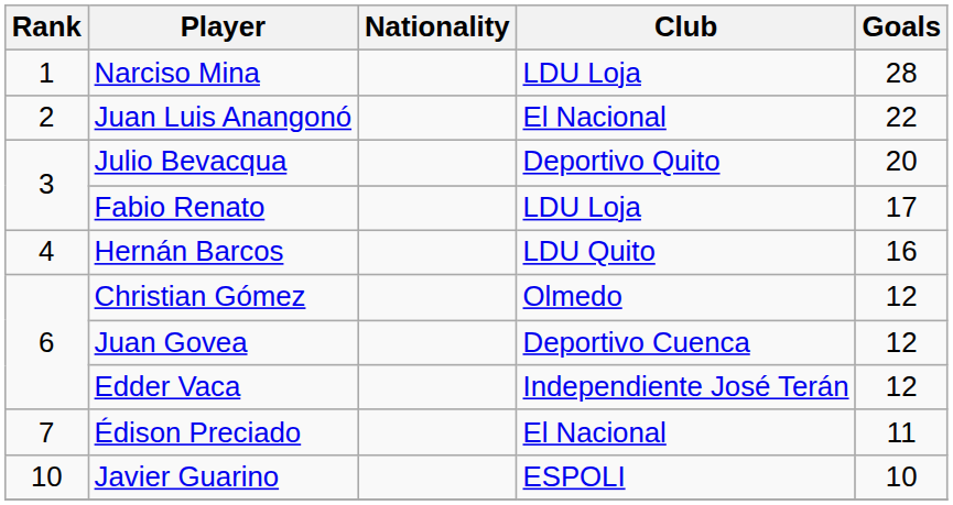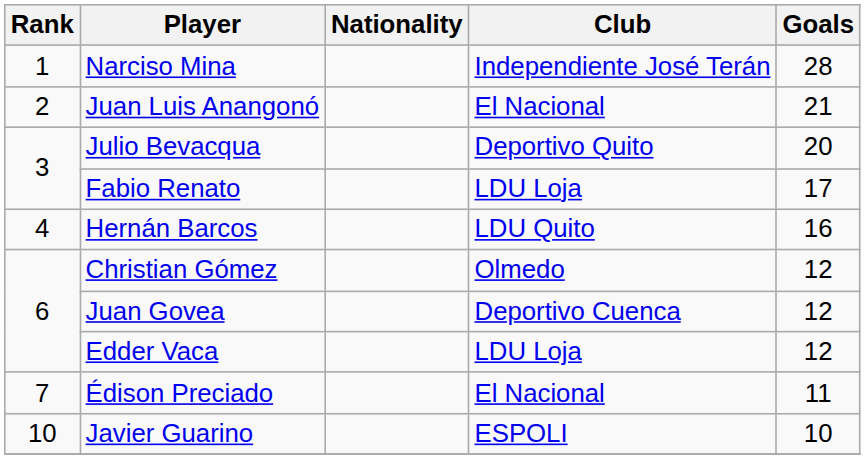 <table class="wikitable" border="1">
 <tr>
 <th>Rank</th>
 <th>Player</th>
 <th>Nationality</th>
 <th>Club</th>
 <th>Goals</th>
 </tr>
 <tr>
 <td align=center rowspan=1>1</td>
 <td><a href='#'>Narciso Mina</a></td>
 <td></td>
-<td><a href='#'>LDU Loja</a></td>
+<td><a href='#'>Independiente José Terán</a></td>
 <td align=center>28</td>
 </tr>
 <tr>
 <td align=center rowspan=1>2</td>
 <td><a href='#'>Juan Luis Anangonó</a></td>
 <td></td>
 <td><a href='#'>El Nacional</a></td>
-<td align=center>22</td>
+<td align=center>21</td>
 </tr>
 <tr>
 <td align=center rowspan=2>3</td>
 <td><a href='#'>Julio Bevacqua</a></td>
 <td></td>
 <td><a href='#'>Deportivo Quito</a></td>
 <td align=center>20</td>
 </tr>
 <tr>
 <td><a href='#'>Fabio Renato</a></td>
 <td></td>
 <td><a href='#'>LDU Loja</a></td>
 <td align=center>17</td>
 </tr>
 <tr>
 <td align=center rowspan=1>4</td>
 <td><a href='#'>Hernán Barcos</a></td>
 <td></td>
 <td><a href='#'>LDU Quito</a></td>
 <td align=center>16</td>
 </tr>
 <tr>
 <td align=center rowspan=3>6</td>
 <td><a href='#'>Christian Gómez</a></td>
 <td></td>
 <td><a href='#'>Olmedo</a></td>
 <td align=center>12</td>
 </tr>
 <tr>
 <td><a href='#'>Juan Govea</a></td>
 <td></td>
 <td><a href='#'>Deportivo Cuenca</a></td>
 <td align=center>12</td>
 </tr>
 <tr>
 <td><a href='#'>Edder Vaca</a></td>
 <td></td>
-<td><a href='#'>Independiente José Terán</a></td>
+<td><a href='#'>LDU Loja</a></td>
 <td align=center>12</td>
 </tr>
 <tr>
 <td align=center rowspan=1>7</td>
 <td><a href='#'>Édison Preciado</a></td>
 <td></td>
 <td><a href='#'>El Nacional</a></td>
 <td align=center>11</td>
 </tr>
 <tr>
 <td align=center rowspan=1>10</td>
 <td><a href='#'>Javier Guarino</a></td>
 <td></td>
 <td><a href='#'>ESPOLI</a></td>
 <td align=center>10</td>
 </tr>
 <tr>
 </tr>
 </table>
